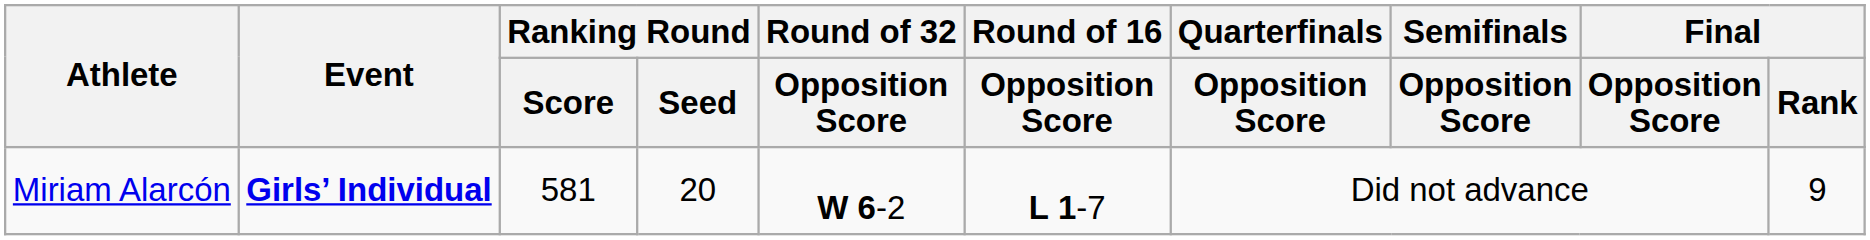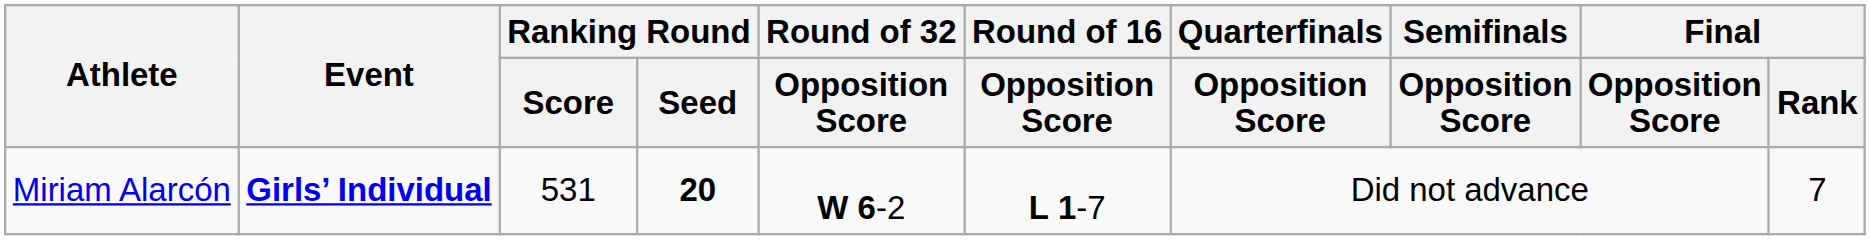 <table class="wikitable" border="1" style="font-size:90%">
 <tr>
 <th rowspan=2>Athlete</th>
 <th rowspan=2>Event</th>
 <th colspan=2>Ranking Round</th>
 <th>Round of 32</th>
 <th>Round of 16</th>
 <th>Quarterfinals</th>
 <th>Semifinals</th>
 <th colspan=2>Final</th>
 </tr>
 <tr>
 <th>Score</th>
 <th>Seed</th>
 <th>Opposition<br>Score</th>
 <th>Opposition<br>Score</th>
 <th>Opposition<br>Score</th>
 <th>Opposition<br>Score</th>
 <th>Opposition<br>Score</th>
 <th>Rank</th>
 </tr>
 <tr>
 <td><a href='#'>Miriam Alarcón</a></td>
 <td><strong><a href='#'>Girls’ Individual</a></strong></td>
-<td align=center>581</td>
-<td align=center>20</td>
+<td align=center>531</td>
+<td align=center><strong>20</strong></td>
 <td align=center> <br> <strong>W</strong> <strong>6</strong>-2</td>
 <td align=center> <br> <strong>L</strong> <strong>1</strong>-7</td>
 <td colspan=3 align=center>Did not advance</td>
-<td align=center>9</td>
+<td align=center>7</td>
 </tr>
 </table>
